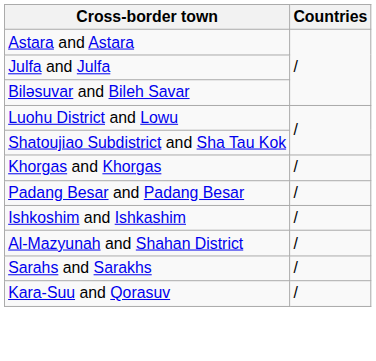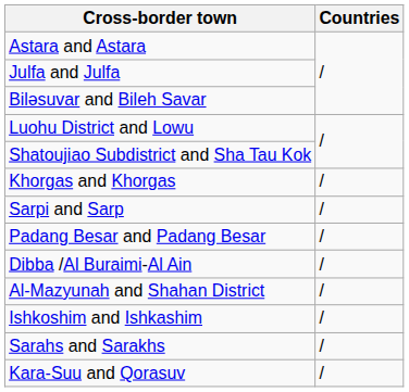 <table class="wikitable">
 <tr>
 <th>Cross-border town</th>
 <th>Countries</th>
 </tr>
 <tr>
 <td><a href='#'>Astara</a> and <a href='#'>Astara</a></td>
 <td rowspan="3"> / </td>
 </tr>
 <tr>
 <td><a href='#'>Julfa</a> and <a href='#'>Julfa</a></td>
 </tr>
 <tr>
 <td><a href='#'>Biləsuvar</a> and <a href='#'>Bileh Savar</a></td>
 </tr>
 <tr>
 <td><a href='#'>Luohu District</a> and <a href='#'>Lowu</a></td>
 <td rowspan="2"> / </td>
 </tr>
 <tr>
 <td><a href='#'>Shatoujiao Subdistrict</a> and <a href='#'>Sha Tau Kok</a></td>
 </tr>
 <tr>
 <td><a href='#'>Khorgas</a> and <a href='#'>Khorgas</a></td>
 <td> / </td>
 </tr>
 <tr>
+<td><a href='#'>Sarpi</a> and <a href='#'>Sarp</a></td>
+<td> / </td>
+</tr>
+<tr>
 <td><a href='#'>Padang Besar</a> and <a href='#'>Padang Besar</a></td>
 <td> / </td>
 </tr>
 <tr>
-<td><a href='#'>Ishkoshim</a> and <a href='#'>Ishkashim</a></td>
+<td><a href='#'>Dibba</a> /<a href='#'>Al Buraimi</a>-<a href='#'>Al Ain</a></td>
 <td> / </td>
 </tr>
 <tr>
 <td><a href='#'>Al-Mazyunah</a> and <a href='#'>Shahan District</a></td>
+<td> / </td>
+</tr>
+<tr>
+<td><a href='#'>Ishkoshim</a> and <a href='#'>Ishkashim</a></td>
 <td> / </td>
 </tr>
 <tr>
 <td><a href='#'>Sarahs</a> and <a href='#'>Sarakhs</a></td>
 <td> / </td>
 </tr>
 <tr>
 <td><a href='#'>Kara-Suu</a> and <a href='#'>Qorasuv</a></td>
 <td> / </td>
 </tr>
 </table>
